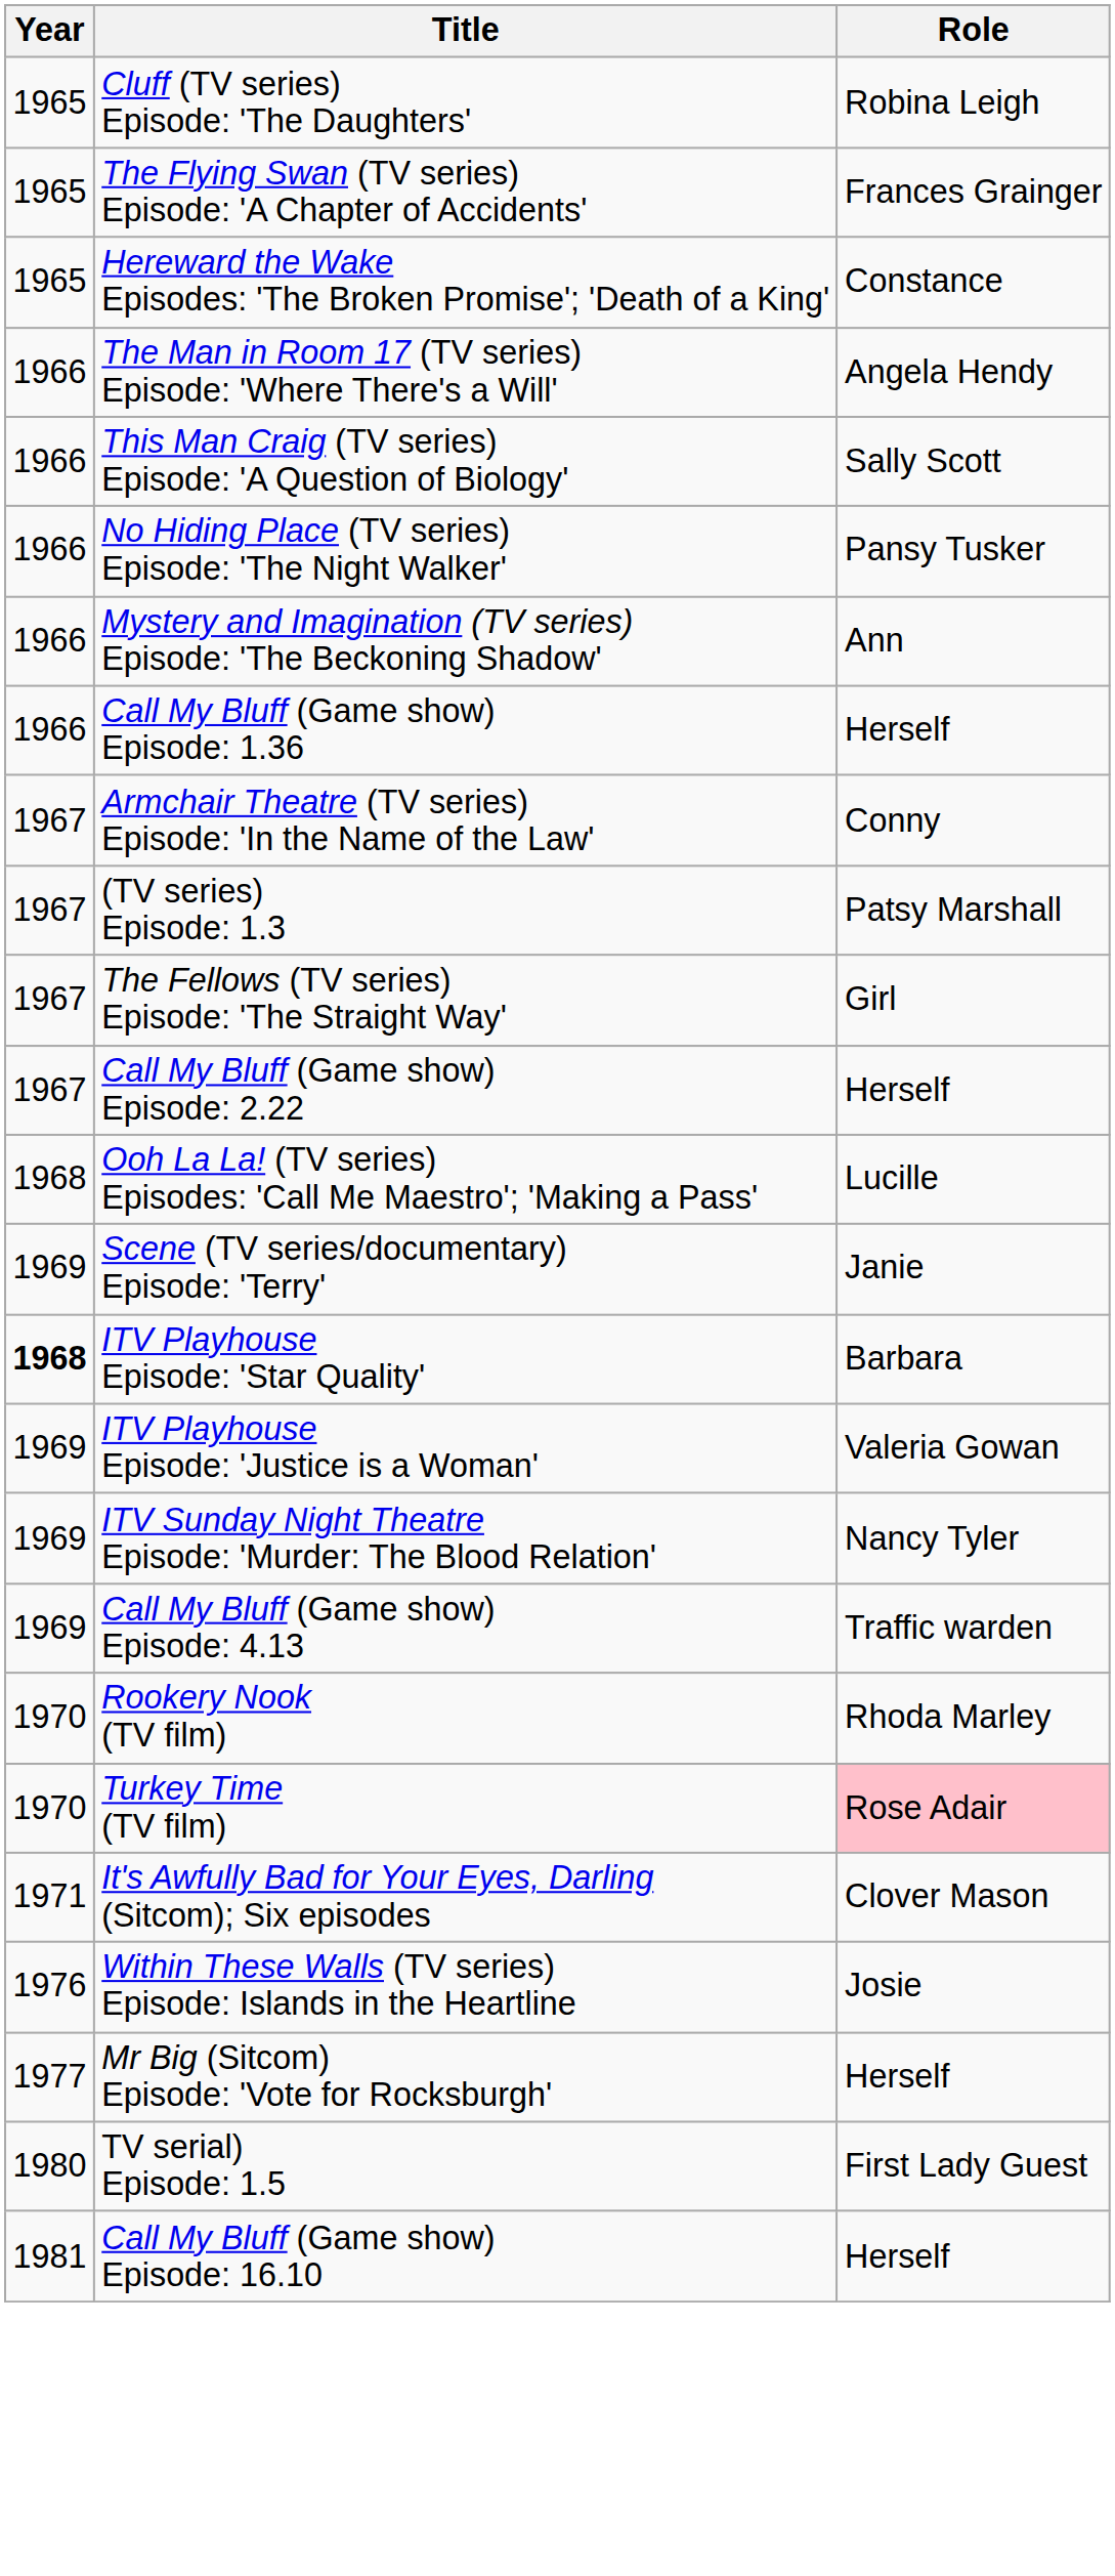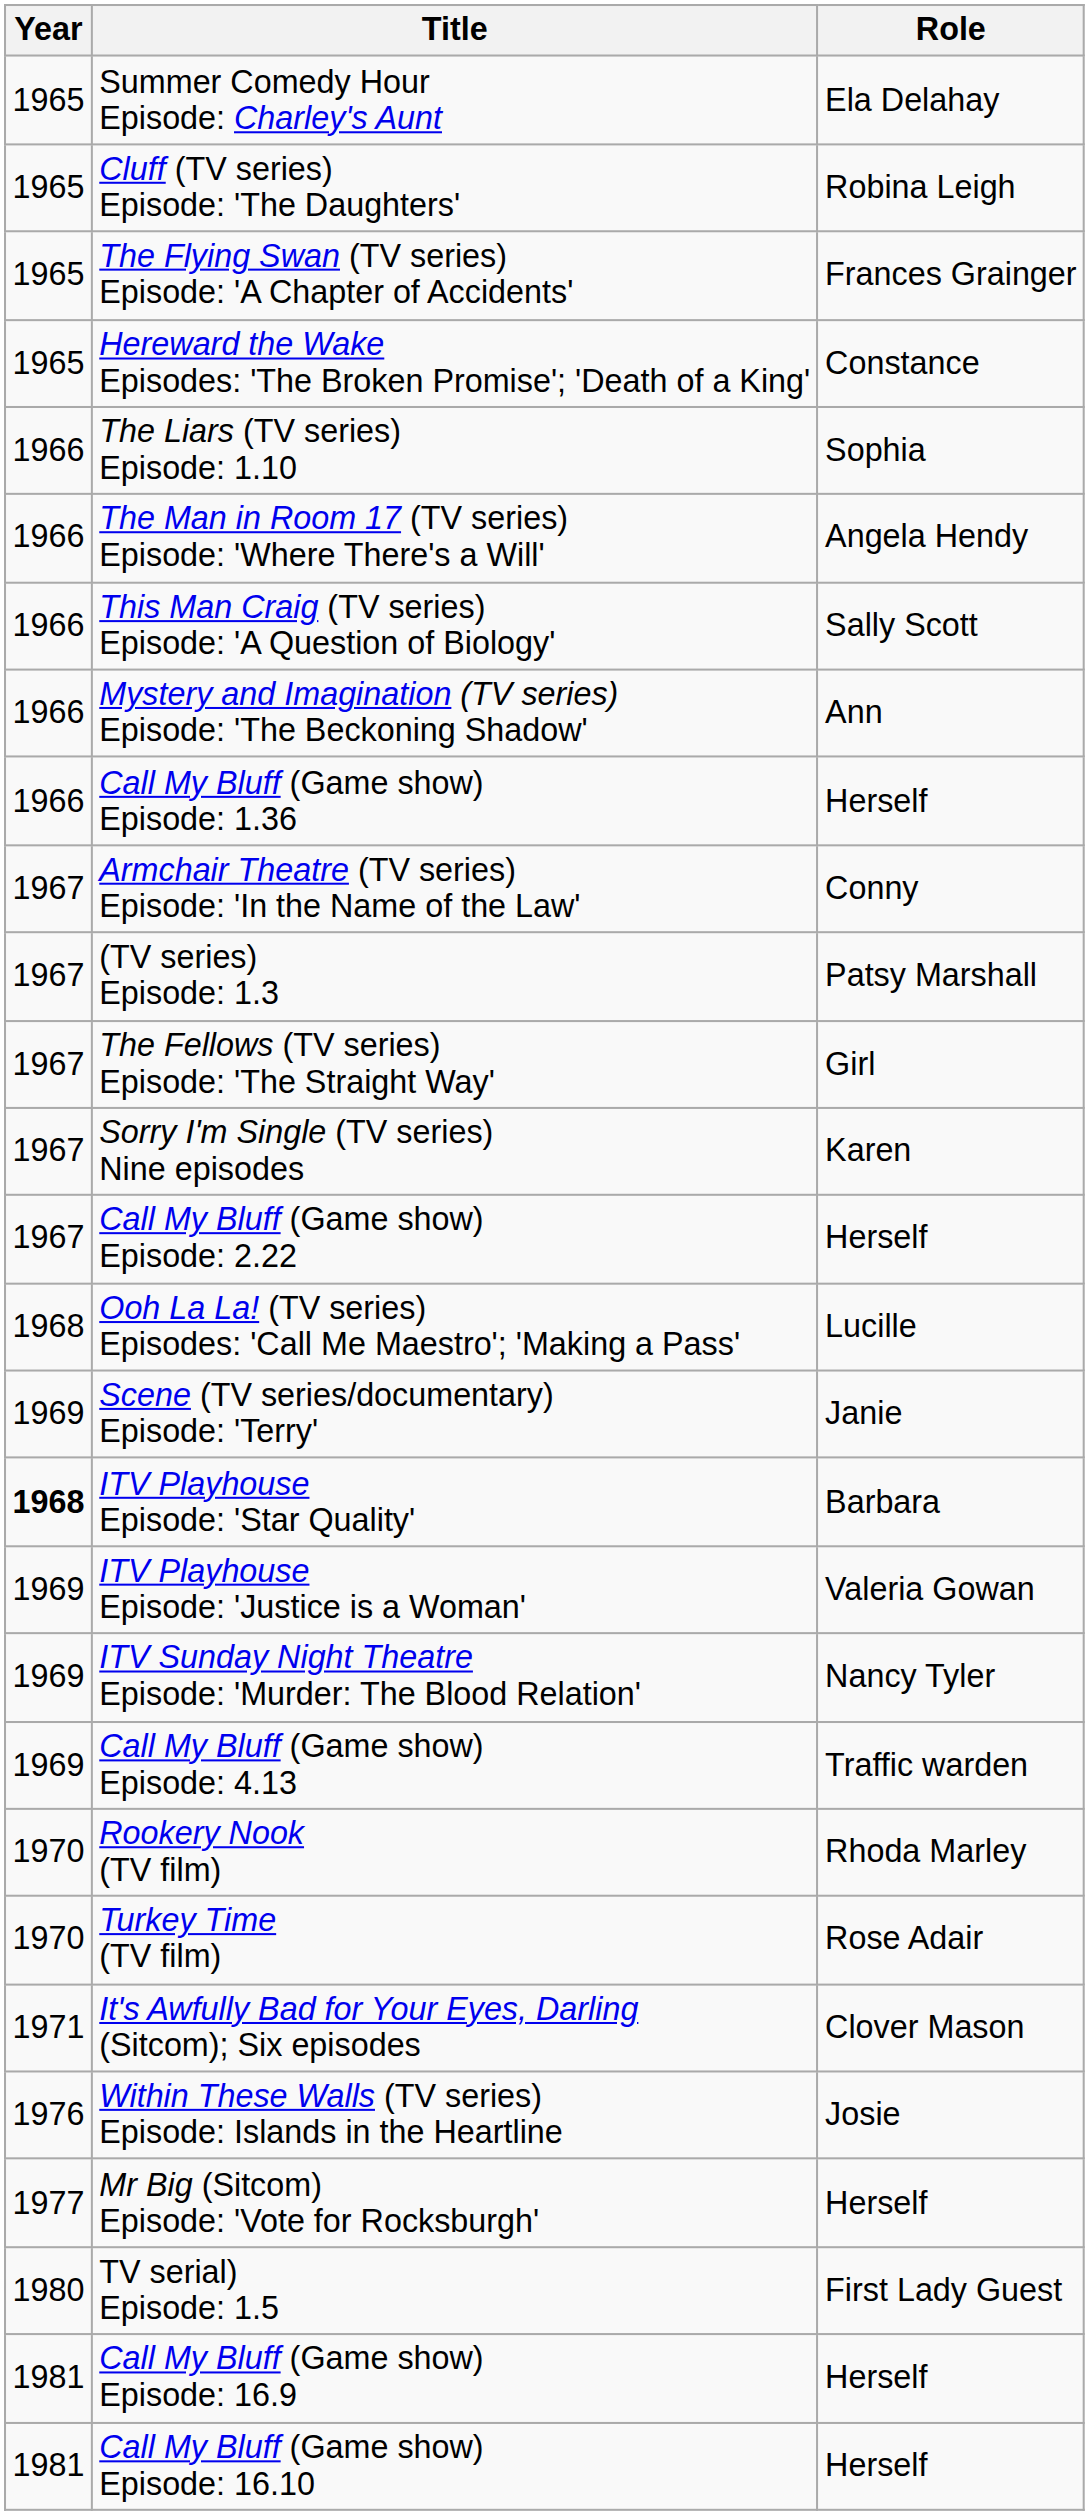 <table class="wikitable">
 <tr>
 <th>Year</th>
 <th>Title</th>
 <th>Role</th>
+</tr>
+<tr>
+<td>1965</td>
+<td>Summer Comedy Hour<br>Episode: <em><a href='#'>Charley's Aunt</a></em></td>
+<td>Ela Delahay</td>
 </tr>
 <tr>
 <td>1965</td>
 <td><em><a href='#'>Cluff</a></em> (TV series)<br>Episode: 'The Daughters'</td>
 <td>Robina Leigh</td>
 </tr>
 <tr>
 <td>1965</td>
 <td><em><a href='#'>The Flying Swan</a></em> (TV series)<br>Episode: 'A Chapter of Accidents'</td>
 <td>Frances Grainger</td>
 </tr>
 <tr>
 <td>1965</td>
 <td><em><a href='#'>Hereward the Wake</a></em> <br>Episodes: 'The Broken Promise'; 'Death of a King'</td>
 <td>Constance</td>
 </tr>
 <tr>
 <td>1966</td>
+<td><em>The Liars</em> (TV series)<br>Episode: 1.10</td>
+<td>Sophia</td>
+</tr>
+<tr>
+<td>1966</td>
 <td><em><a href='#'>The Man in Room 17</a></em> (TV series)<br>Episode: 'Where There's a Will'</td>
 <td>Angela Hendy</td>
 </tr>
 <tr>
 <td>1966</td>
 <td><em><a href='#'>This Man Craig</a></em> (TV series)<br>Episode: 'A Question of Biology'</td>
 <td>Sally Scott</td>
-</tr>
-<tr>
-<td>1966</td>
-<td><em><a href='#'>No Hiding Place</a></em> (TV series)<br>Episode: 'The Night Walker'</td>
-<td>Pansy Tusker</td>
 </tr>
 <tr>
 <td>1966</td>
 <td><em><a href='#'>Mystery and Imagination</a> (TV series)</em><br>Episode: 'The Beckoning Shadow'</td>
 <td>Ann</td>
 </tr>
 <tr>
 <td>1966</td>
 <td><em><a href='#'>Call My Bluff</a></em> (Game show)<br>Episode: 1.36</td>
 <td>Herself</td>
 </tr>
 <tr>
 <td>1967</td>
 <td><em><a href='#'>Armchair Theatre</a></em> (TV series)<br>Episode: 'In the Name of the Law'</td>
 <td>Conny</td>
 </tr>
 <tr>
 <td>1967</td>
 <td><em></em> (TV series)<br>Episode: 1.3</td>
 <td>Patsy Marshall</td>
 </tr>
 <tr>
 <td>1967</td>
 <td><em>The Fellows</em> (TV series)<br>Episode: 'The Straight Way'</td>
 <td>Girl</td>
+</tr>
+<tr>
+<td>1967</td>
+<td><em>Sorry I'm Single</em> (TV series)<br>Nine episodes</td>
+<td>Karen</td>
 </tr>
 <tr>
 <td>1967</td>
 <td><em><a href='#'>Call My Bluff</a></em> (Game show)<br>Episode: 2.22</td>
 <td>Herself</td>
 </tr>
 <tr>
 <td>1968</td>
 <td><em><a href='#'>Ooh La La!</a></em> (TV series)<br>Episodes: 'Call Me Maestro'; 'Making a Pass'</td>
 <td>Lucille</td>
 </tr>
 <tr>
 <td>1969</td>
 <td><em><a href='#'>Scene</a></em> (TV series/documentary)<br>Episode: 'Terry'</td>
 <td>Janie</td>
 </tr>
 <tr>
 <td><strong>1968</strong></td>
 <td><em><a href='#'>ITV Playhouse</a></em><br>Episode: 'Star Quality'</td>
 <td>Barbara</td>
 </tr>
 <tr>
 <td>1969</td>
 <td><em><a href='#'>ITV Playhouse</a></em><br>Episode: 'Justice is a Woman'</td>
 <td>Valeria Gowan</td>
 </tr>
 <tr>
 <td>1969</td>
 <td><em><a href='#'>ITV Sunday Night Theatre</a></em><br>Episode: 'Murder: The Blood Relation'</td>
 <td>Nancy Tyler</td>
 </tr>
 <tr>
 <td>1969</td>
 <td><em><a href='#'>Call My Bluff</a></em> (Game show)<br>Episode: 4.13</td>
 <td>Traffic warden</td>
 </tr>
 <tr>
 <td>1970</td>
 <td><em><a href='#'>Rookery Nook</a></em><br>(TV film)</td>
 <td>Rhoda Marley</td>
 </tr>
 <tr>
 <td>1970</td>
 <td><em><a href='#'>Turkey Time</a></em><br>(TV film)</td>
-<td style="background: pink;">Rose Adair</td>
+<td>Rose Adair</td>
 </tr>
 <tr>
 <td>1971</td>
 <td><em><a href='#'>It's Awfully Bad for Your Eyes, Darling</a></em><br>(Sitcom); Six episodes</td>
 <td>Clover Mason</td>
 </tr>
 <tr>
 <td>1976</td>
 <td><em><a href='#'>Within These Walls</a></em> (TV series)<br>Episode: Islands in the Heartline</td>
 <td>Josie</td>
 </tr>
 <tr>
 <td>1977</td>
 <td><em>Mr Big</em> (Sitcom)<br>Episode: 'Vote for Rocksburgh'</td>
 <td>Herself</td>
 </tr>
 <tr>
 <td>1980</td>
 <td>TV serial)<br>Episode: 1.5</td>
 <td>First Lady Guest</td>
 </tr>
 <tr>
 <td>1981</td>
+<td><em><a href='#'>Call My Bluff</a></em> (Game show)<br>Episode: 16.9</td>
+<td>Herself</td>
+</tr>
+<tr>
+<td>1981</td>
 <td><em><a href='#'>Call My Bluff</a></em> (Game show)<br>Episode: 16.10</td>
 <td>Herself</td>
 </tr>
 </table>
